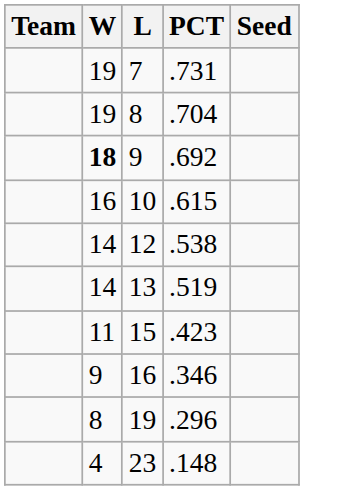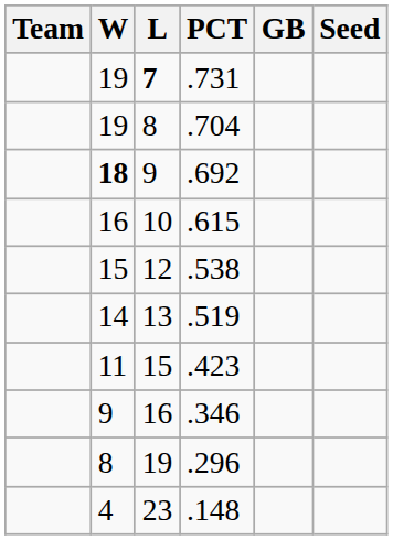 <table class=wikitable>
 <tr>
 <th>Team</th>
 <th>W</th>
 <th>L</th>
 <th>PCT</th>
+<th>GB</th>
 <th>Seed</th>
 </tr>
 <tr>
 <td></td>
 <td>19</td>
-<td>7</td>
+<td><strong>7</strong></td>
 <td>.731</td>
+<td></td>
 <td></td>
 </tr>
 <tr>
 <td></td>
 <td>19</td>
 <td>8</td>
 <td>.704</td>
 <td></td>
+<td></td>
 </tr>
 <tr>
 <td></td>
 <td><strong>18</strong></td>
 <td>9</td>
 <td>.692</td>
+<td></td>
 <td></td>
 </tr>
 <tr>
 <td></td>
 <td>16</td>
 <td>10</td>
 <td>.615</td>
 <td></td>
+<td></td>
 </tr>
 <tr>
 <td></td>
-<td>14</td>
+<td>15</td>
 <td>12</td>
 <td>.538</td>
+<td></td>
 <td></td>
 </tr>
 <tr>
 <td></td>
 <td>14</td>
 <td>13</td>
 <td>.519</td>
 <td></td>
+<td></td>
 </tr>
 <tr>
 <td></td>
 <td>11</td>
 <td>15</td>
 <td>.423</td>
+<td></td>
 <td></td>
 </tr>
 <tr>
 <td></td>
 <td>9</td>
 <td>16</td>
 <td>.346</td>
 <td></td>
+<td></td>
 </tr>
 <tr>
 <td></td>
 <td>8</td>
 <td>19</td>
 <td>.296</td>
+<td></td>
 <td></td>
 </tr>
 <tr>
 <td></td>
 <td>4</td>
 <td>23</td>
 <td>.148</td>
 <td></td>
+<td></td>
 </tr>
 </table>
